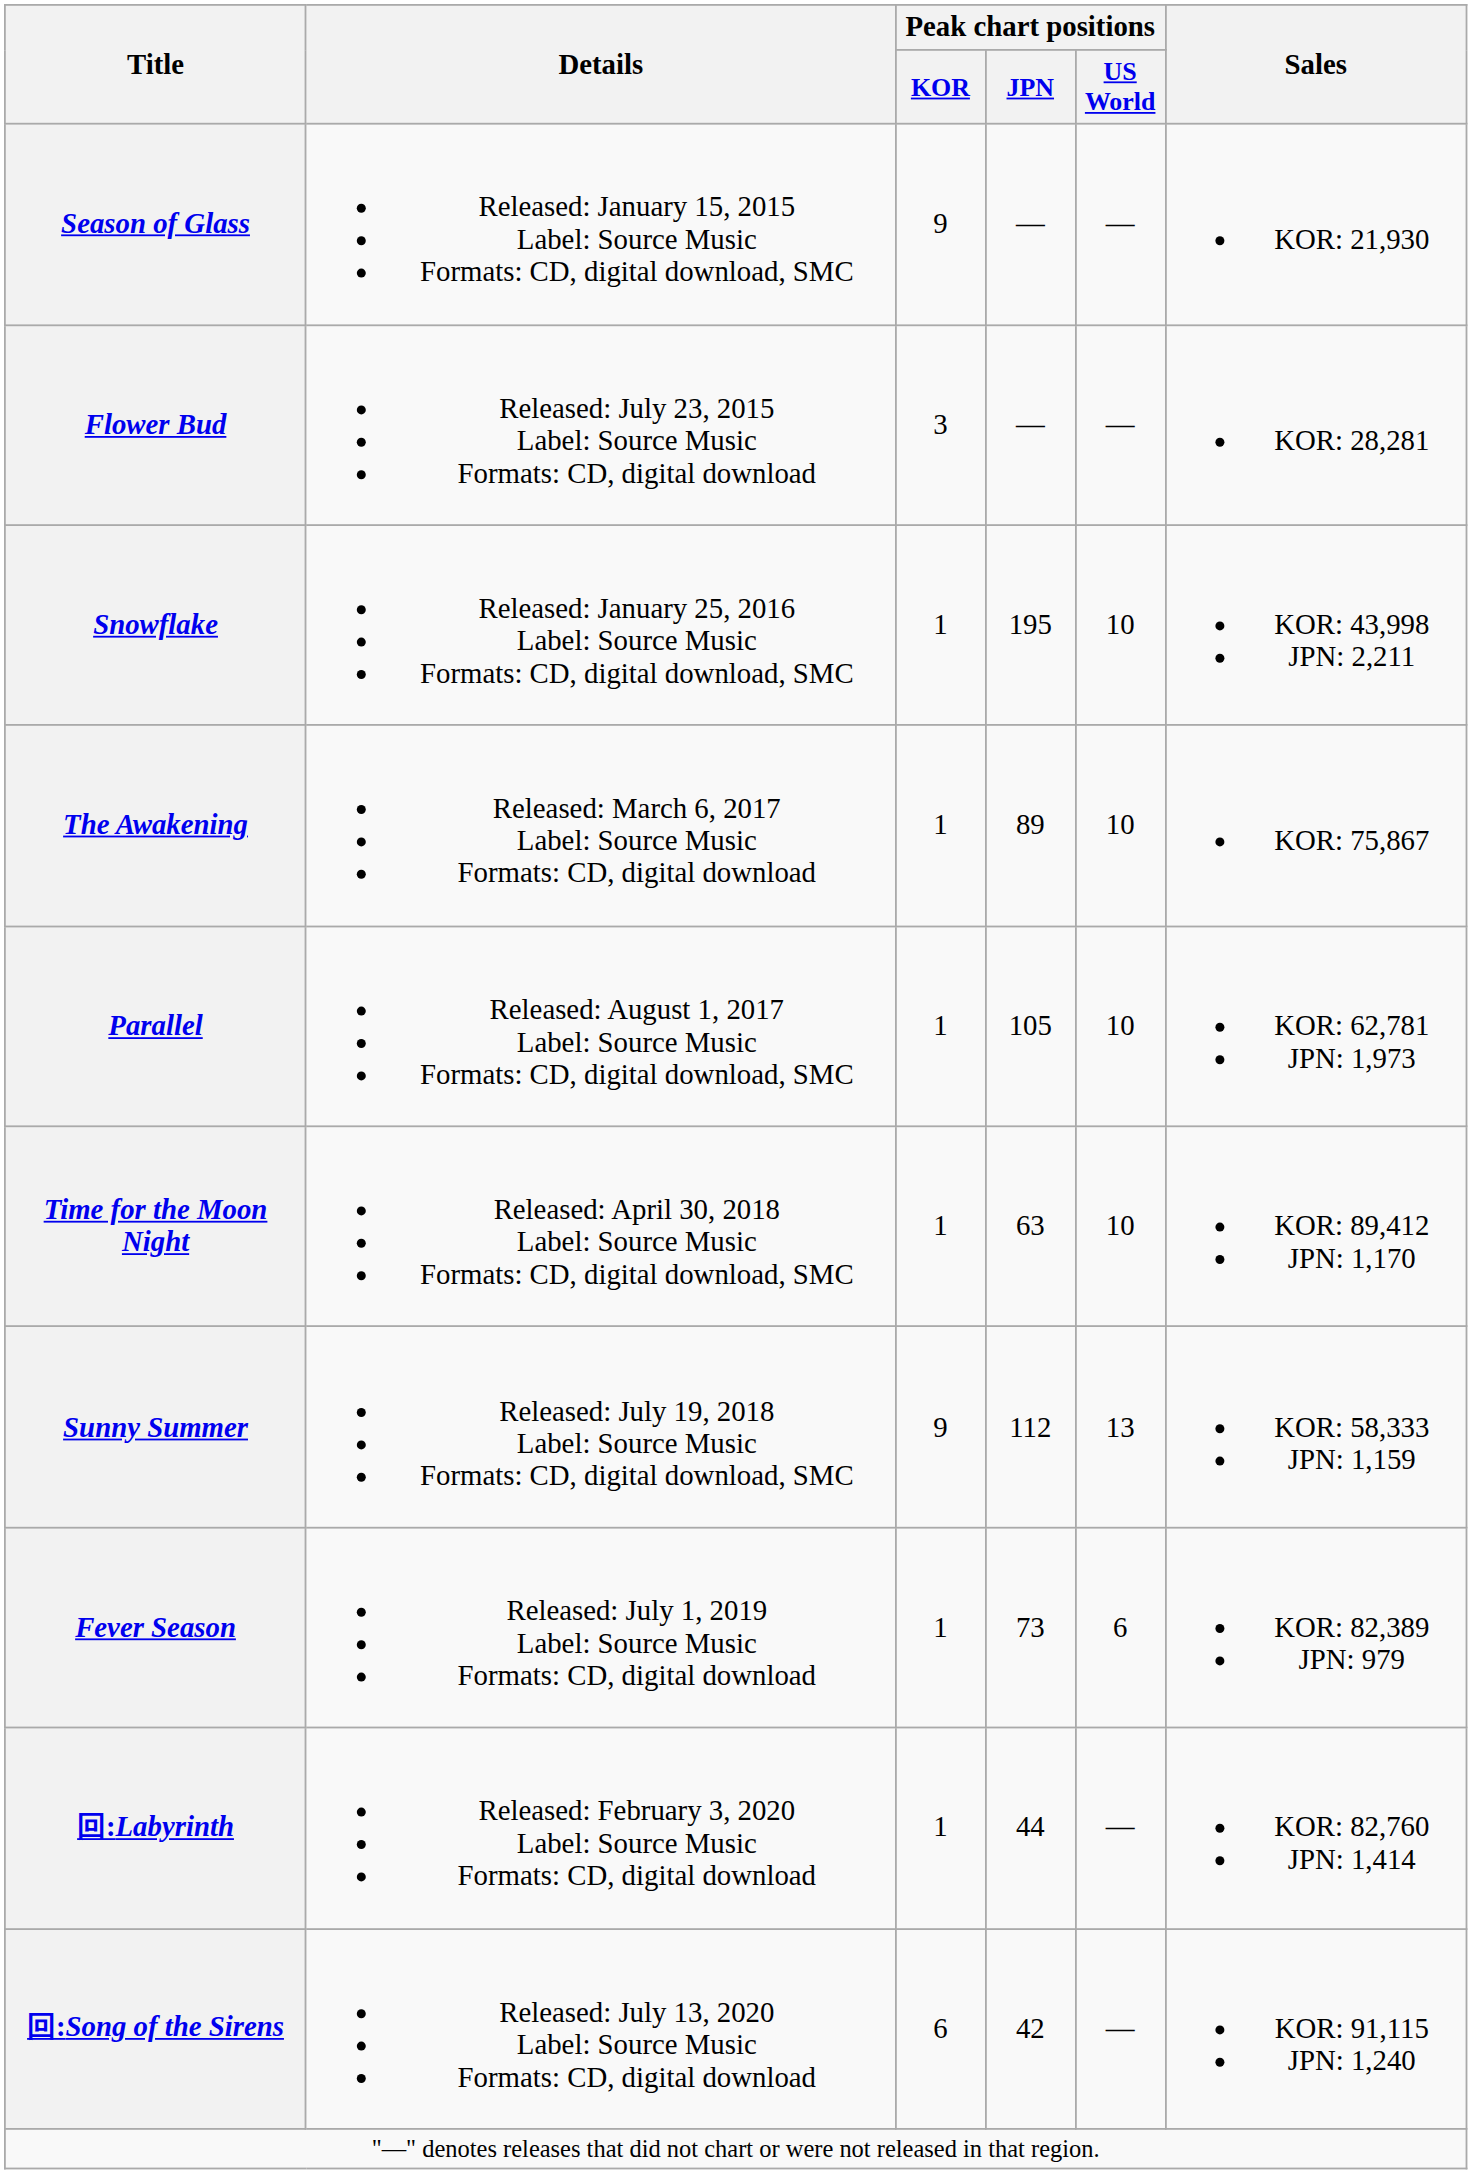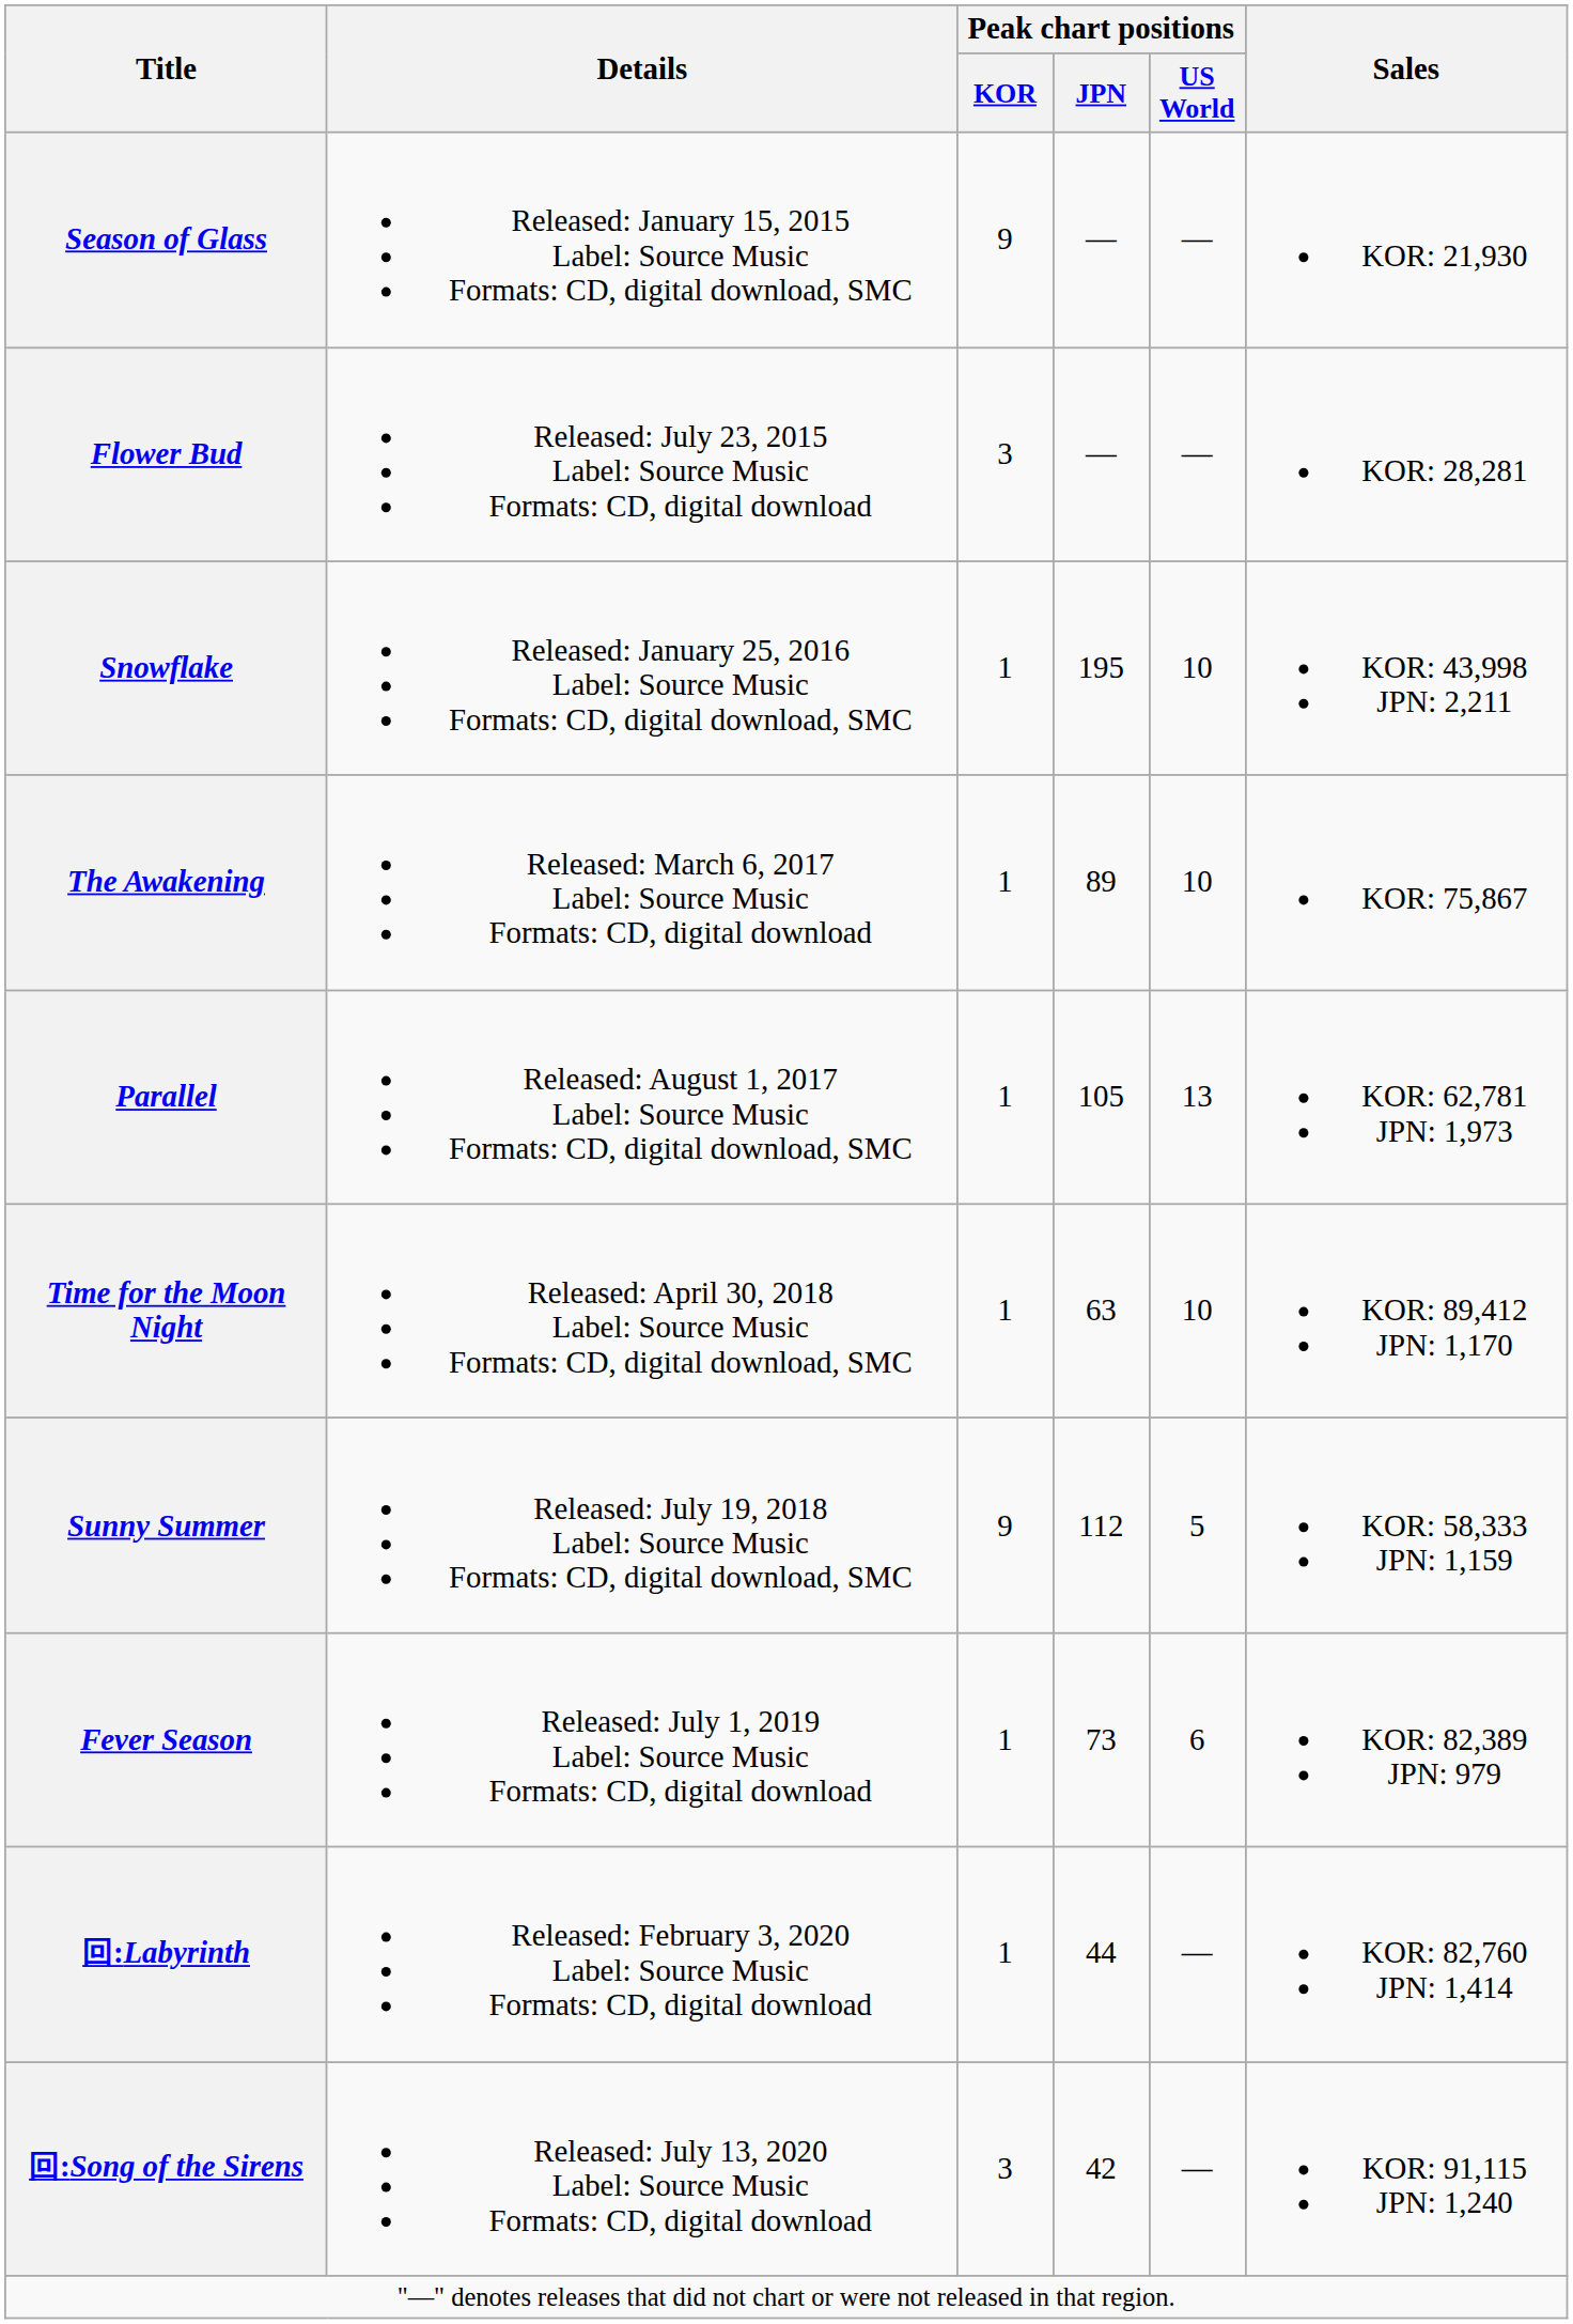 <table class="wikitable plainrowheaders" style="text-align:center">
 <tr>
 <th scope="col" rowspan="2" style="width:10em">Title</th>
 <th scope="col" rowspan="2" style="width:20em">Details</th>
 <th scope="col" colspan="3">Peak chart positions</th>
 <th scope="col" rowspan="2" style="width:10em">Sales</th>
 </tr>
 <tr>
 <th scope="col" style="width:3em;font-size:90%"><a href='#'>KOR</a><br></th>
 <th scope="col" style="width:3em;font-size:90%"><a href='#'>JPN</a><br></th>
 <th scope="col" style="width:3em;font-size:90%"><a href='#'>US<br>World</a><br></th>
 </tr>
 <tr>
 <th scope="row"><em><a href='#'>Season of Glass</a></em></th>
 <td><br><ul><li>Released: January 15, 2015</li><li>Label: Source Music</li><li>Formats: CD, digital download, SMC</li></ul></td>
 <td>9</td>
 <td>—</td>
 <td>—</td>
 <td><br><ul><li>KOR: 21,930</li></ul></td>
 </tr>
 <tr>
 <th scope="row"><em><a href='#'>Flower Bud</a></em></th>
 <td><br><ul><li>Released: July 23, 2015</li><li>Label: Source Music</li><li>Formats: CD, digital download</li></ul></td>
 <td>3</td>
 <td>—</td>
 <td>—</td>
 <td><br><ul><li>KOR: 28,281</li></ul></td>
 </tr>
 <tr>
 <th scope="row"><em><a href='#'>Snowflake</a></em></th>
 <td><br><ul><li>Released: January 25, 2016</li><li>Label: Source Music</li><li>Formats: CD, digital download, SMC</li></ul></td>
 <td>1</td>
 <td>195</td>
 <td>10</td>
 <td><br><ul><li>KOR: 43,998</li><li>JPN: 2,211</li></ul></td>
 </tr>
 <tr>
 <th scope="row"><em><a href='#'>The Awakening</a></em></th>
 <td><br><ul><li>Released: March 6, 2017</li><li>Label: Source Music</li><li>Formats: CD, digital download</li></ul></td>
 <td>1</td>
 <td>89</td>
 <td>10</td>
 <td><br><ul><li>KOR: 75,867</li></ul></td>
 </tr>
 <tr>
 <th scope="row"><em><a href='#'>Parallel</a></em></th>
 <td><br><ul><li>Released: August 1, 2017</li><li>Label: Source Music</li><li>Formats: CD, digital download, SMC</li></ul></td>
 <td>1</td>
 <td>105</td>
-<td>10</td>
+<td>13</td>
 <td><br><ul><li>KOR: 62,781</li><li>JPN: 1,973</li></ul></td>
 </tr>
 <tr>
 <th scope="row"><em><a href='#'>Time for the Moon Night</a></em></th>
 <td><br><ul><li>Released: April 30, 2018</li><li>Label: Source Music</li><li>Formats: CD, digital download, SMC</li></ul></td>
 <td>1</td>
 <td>63</td>
 <td>10</td>
 <td><br><ul><li>KOR: 89,412</li><li>JPN: 1,170</li></ul></td>
 </tr>
 <tr>
 <th scope="row"><em><a href='#'>Sunny Summer</a></em></th>
 <td><br><ul><li>Released: July 19, 2018</li><li>Label: Source Music</li><li>Formats: CD, digital download, SMC</li></ul></td>
 <td>9</td>
 <td>112</td>
-<td>13</td>
+<td>5</td>
 <td><br><ul><li>KOR: 58,333</li><li>JPN: 1,159</li></ul></td>
 </tr>
 <tr>
 <th scope="row"><em><a href='#'>Fever Season</a></em></th>
 <td><br><ul><li>Released: July 1, 2019</li><li>Label: Source Music</li><li>Formats: CD, digital download</li></ul></td>
 <td>1</td>
 <td>73</td>
 <td>6</td>
 <td><br><ul><li>KOR: 82,389</li><li>JPN: 979</li></ul></td>
 </tr>
 <tr>
 <th scope="row"><a href='#'>回:<em>Labyrinth</em></a></th>
 <td><br><ul><li>Released: February 3, 2020</li><li>Label: Source Music</li><li>Formats: CD, digital download</li></ul></td>
 <td>1</td>
 <td>44</td>
 <td>—</td>
 <td><br><ul><li>KOR: 82,760</li><li>JPN: 1,414</li></ul></td>
 </tr>
 <tr>
 <th scope="row"><a href='#'>回:<em>Song of the Sirens</em></a></th>
 <td><br><ul><li>Released: July 13, 2020</li><li>Label: Source Music</li><li>Formats: CD, digital download</li></ul></td>
-<td>6</td>
+<td>3</td>
 <td>42</td>
 <td>—</td>
 <td><br><ul><li>KOR: 91,115</li><li>JPN: 1,240</li></ul></td>
 </tr>
 <tr>
 <td colspan="7" style="font-size:85%">"—" denotes releases that did not chart or were not released in that region.</td>
 </tr>
 </table>
